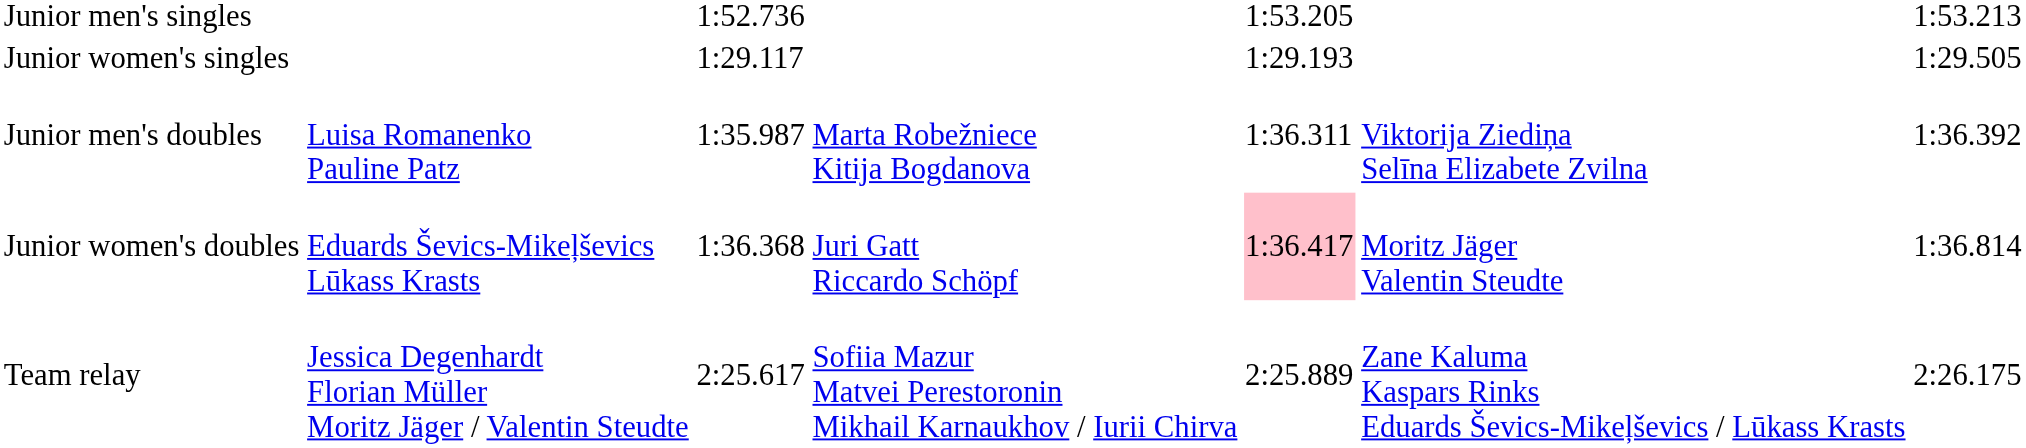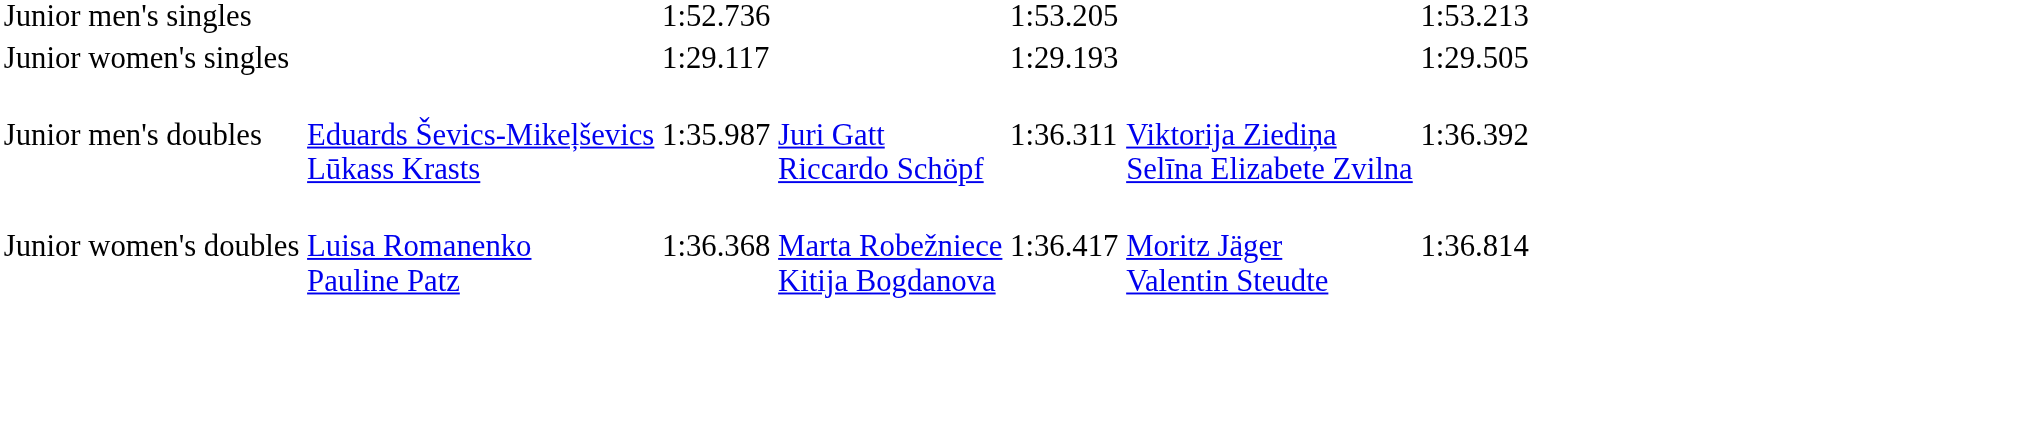 <table>
 <tr>
 <td>Junior men's singles</td>
 <td></td>
 <td>1:52.736</td>
 <td></td>
 <td>1:53.205</td>
 <td></td>
 <td>1:53.213</td>
 </tr>
 <tr>
 <td>Junior women's singles</td>
 <td></td>
 <td>1:29.117</td>
 <td></td>
 <td>1:29.193</td>
 <td></td>
 <td>1:29.505</td>
 </tr>
 <tr>
 <td>Junior men's doubles</td>
-<td><br><a href='#'>Luisa Romanenko</a><br><a href='#'>Pauline Patz</a></td>
+<td><br><a href='#'>Eduards Ševics-Mikeļševics</a><br><a href='#'>Lūkass Krasts</a></td>
 <td>1:35.987</td>
-<td><br><a href='#'>Marta Robežniece</a><br><a href='#'>Kitija Bogdanova</a></td>
+<td><br><a href='#'>Juri Gatt</a><br><a href='#'>Riccardo Schöpf</a></td>
 <td>1:36.311</td>
 <td><br><a href='#'>Viktorija Ziediņa</a><br><a href='#'>Selīna Elizabete Zvilna</a></td>
 <td>1:36.392</td>
 </tr>
 <tr>
 <td>Junior women's doubles</td>
-<td><br><a href='#'>Eduards Ševics-Mikeļševics</a><br><a href='#'>Lūkass Krasts</a></td>
+<td><br><a href='#'>Luisa Romanenko</a><br><a href='#'>Pauline Patz</a></td>
 <td>1:36.368</td>
-<td><br><a href='#'>Juri Gatt</a><br><a href='#'>Riccardo Schöpf</a></td>
-<td style="background: pink;">1:36.417</td>
+<td><br><a href='#'>Marta Robežniece</a><br><a href='#'>Kitija Bogdanova</a></td>
+<td>1:36.417</td>
 <td><br><a href='#'>Moritz Jäger</a><br><a href='#'>Valentin Steudte</a></td>
 <td>1:36.814</td>
 </tr>
-<tr>
-<td>Team relay</td>
-<td><br><a href='#'>Jessica Degenhardt</a><br><a href='#'>Florian Müller</a><br><a href='#'>Moritz Jäger</a> / <a href='#'>Valentin Steudte</a></td>
-<td>2:25.617</td>
-<td><br><a href='#'>Sofiia Mazur</a><br><a href='#'>Matvei Perestoronin</a><br><a href='#'>Mikhail Karnaukhov</a> / <a href='#'>Iurii Chirva</a></td>
-<td>2:25.889</td>
-<td><br><a href='#'>Zane Kaluma</a><br><a href='#'>Kaspars Rinks</a><br><a href='#'>Eduards Ševics-Mikeļševics</a> / <a href='#'>Lūkass Krasts</a></td>
-<td>2:26.175</td>
-</tr>
 </table>
